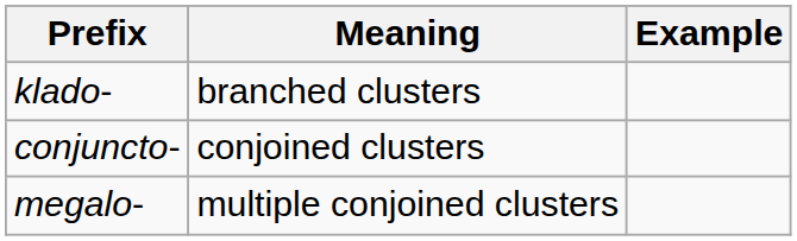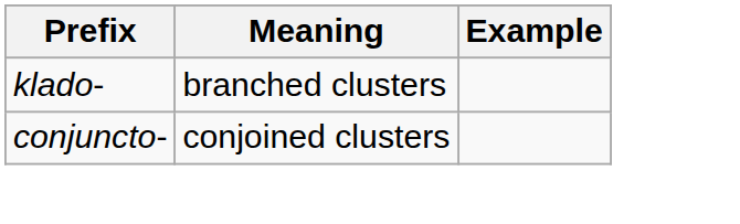 <table class="wikitable">
 <tr>
 <th>Prefix</th>
 <th>Meaning</th>
 <th>Example</th>
 </tr>
 <tr>
 <td><em>klado</em>-</td>
 <td>branched clusters</td>
 <td></td>
 </tr>
 <tr>
 <td><em>conjuncto</em>-</td>
 <td>conjoined clusters</td>
 <td></td>
 </tr>
-<tr>
-<td><em>megalo</em>-</td>
-<td>multiple conjoined clusters</td>
-<td></td>
-</tr>
 </table>
